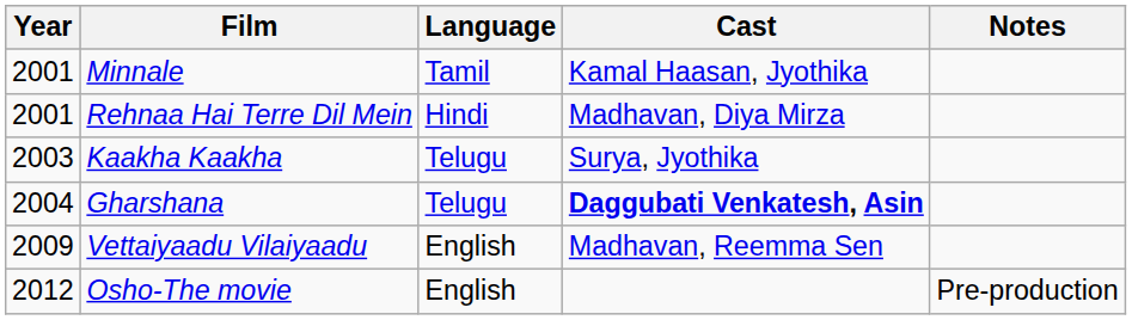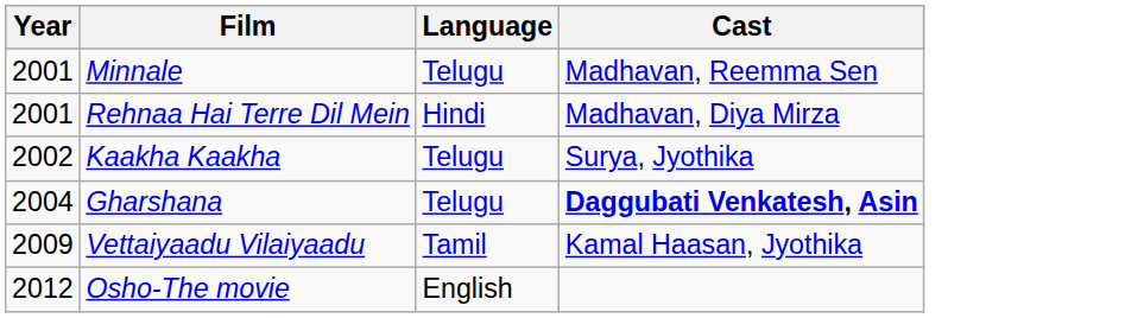 <table class="wikitable sortable">
 <tr style="background:#ccc; text-align:center;">
 <th>Year</th>
 <th>Film</th>
 <th>Language</th>
 <th>Cast</th>
-<th class="unsortable">Notes</th>
 </tr>
 <tr>
 <td>2001</td>
 <td><em><a href='#'>Minnale</a></em></td>
-<td><a href='#'>Tamil</a></td>
-<td><a href='#'>Kamal Haasan</a>, <a href='#'>Jyothika</a></td>
-<td></td>
+<td><a href='#'>Telugu</a></td>
+<td><a href='#'>Madhavan</a>, <a href='#'>Reemma Sen</a></td>
 </tr>
 <tr>
 <td>2001</td>
 <td><em><a href='#'>Rehnaa Hai Terre Dil Mein</a></em></td>
 <td><a href='#'>Hindi</a></td>
 <td><a href='#'>Madhavan</a>, <a href='#'>Diya Mirza</a></td>
-<td></td>
 </tr>
 <tr>
-<td>2003</td>
+<td>2002</td>
 <td><em><a href='#'>Kaakha Kaakha</a></em></td>
 <td><a href='#'>Telugu</a></td>
 <td><a href='#'>Surya</a>, <a href='#'>Jyothika</a></td>
-<td></td>
 </tr>
 <tr>
 <td>2004</td>
 <td><em><a href='#'>Gharshana</a></em></td>
 <td><a href='#'>Telugu</a></td>
 <td><strong><a href='#'>Daggubati Venkatesh</a>, <a href='#'>Asin</a></strong></td>
-<td></td>
 </tr>
 <tr>
 <td>2009</td>
 <td><em><a href='#'>Vettaiyaadu Vilaiyaadu</a></em></td>
-<td>English</td>
-<td><a href='#'>Madhavan</a>, <a href='#'>Reemma Sen</a></td>
-<td></td>
+<td><a href='#'>Tamil</a></td>
+<td><a href='#'>Kamal Haasan</a>, <a href='#'>Jyothika</a></td>
 </tr>
 <tr>
 <td>2012</td>
 <td><em><a href='#'>Osho-The movie</a></em></td>
 <td>English</td>
 <td></td>
-<td>Pre-production</td>
 </tr>
 </table>
